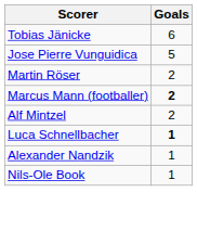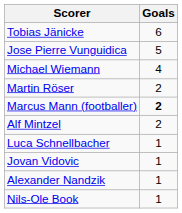 <table class="wikitable">
 <tr>
 <th>Scorer</th>
 <th>Goals</th>
 </tr>
 <tr>
 <td> <a href='#'>Tobias Jänicke</a></td>
 <td align=center>6</td>
 </tr>
 <tr>
 <td> <a href='#'>Jose Pierre Vunguidica</a></td>
 <td align=center>5</td>
+</tr>
+<tr>
+<td> <a href='#'>Michael Wiemann</a></td>
+<td align=center>4</td>
 </tr>
 <tr>
 <td> <a href='#'>Martin Röser</a></td>
 <td align=center>2</td>
 </tr>
 <tr>
 <td> <a href='#'>Marcus Mann (footballer)</a></td>
 <td align=center><strong>2</strong></td>
 </tr>
 <tr>
 <td> <a href='#'>Alf Mintzel</a></td>
 <td align=center>2</td>
 </tr>
 <tr>
 <td> <a href='#'>Luca Schnellbacher</a></td>
-<td align=center><strong>1</strong></td>
+<td align=center>1</td>
+</tr>
+<tr>
+<td> <a href='#'>Jovan Vidovic</a></td>
+<td align=center>1</td>
 </tr>
 <tr>
 <td> <a href='#'>Alexander Nandzik</a></td>
 <td align=center>1</td>
 </tr>
 <tr>
 <td> <a href='#'>Nils-Ole Book</a></td>
 <td align=center>1</td>
 </tr>
 </table>
